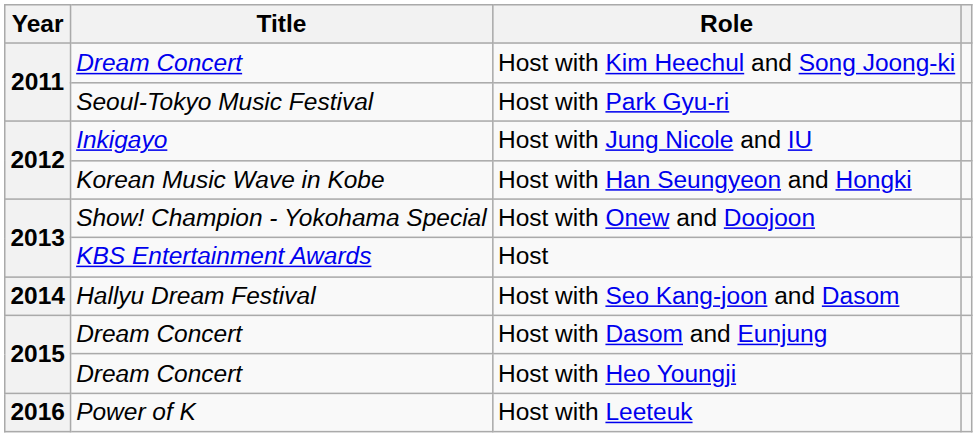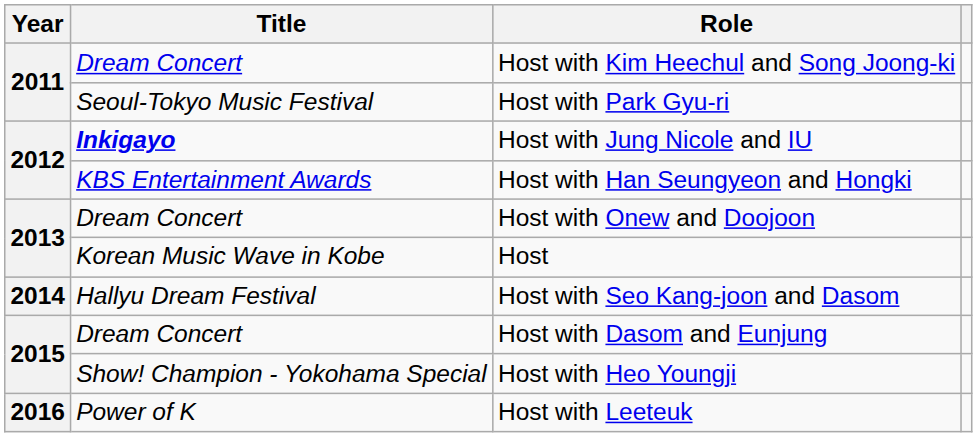 <table class="wikitable plainrowheaders sortable">
 <tr>
 <th scope="col">Year</th>
 <th scope="col">Title</th>
 <th scope="col">Role</th>
 <th scope="col" class="unsortable"></th>
 </tr>
 <tr>
 <th scope="row" rowspan="2">2011</th>
 <td><em><a href='#'>Dream Concert</a></em></td>
 <td>Host with <a href='#'>Kim Heechul</a> and <a href='#'>Song Joong-ki</a></td>
 <td style="text-align:center"></td>
 </tr>
 <tr>
 <td><em>Seoul-Tokyo Music Festival</em></td>
 <td>Host with <a href='#'>Park Gyu-ri</a></td>
 <td style="text-align:center"></td>
 </tr>
 <tr>
 <th scope="row" rowspan="2">2012</th>
-<td><em><a href='#'>Inkigayo</a></em></td>
+<td><strong><em><a href='#'>Inkigayo</a></em></strong></td>
 <td>Host with <a href='#'>Jung Nicole</a> and <a href='#'>IU</a></td>
 <td style="text-align:center"></td>
 </tr>
 <tr>
-<td><em>Korean Music Wave in Kobe</em></td>
+<td><em><a href='#'>KBS Entertainment Awards</a></em></td>
 <td>Host with <a href='#'>Han Seungyeon</a> and <a href='#'>Hongki</a></td>
 <td style="text-align:center"></td>
 </tr>
 <tr>
 <th scope="row" rowspan="2">2013</th>
-<td><em>Show! Champion - Yokohama Special</em></td>
+<td><em>Dream Concert</em></td>
 <td>Host with <a href='#'>Onew</a> and <a href='#'>Doojoon</a></td>
 <td style="text-align:center"></td>
 </tr>
 <tr>
-<td><em><a href='#'>KBS Entertainment Awards</a></em></td>
+<td><em>Korean Music Wave in Kobe</em></td>
 <td>Host</td>
 <td style="text-align:center"></td>
 </tr>
 <tr>
 <th scope="row">2014</th>
 <td><em>Hallyu Dream Festival</em></td>
 <td>Host with <a href='#'>Seo Kang-joon</a> and <a href='#'>Dasom</a></td>
 <td style="text-align:center"></td>
 </tr>
 <tr>
 <th scope="row" rowspan="2">2015</th>
 <td><em>Dream Concert</em></td>
 <td>Host with <a href='#'>Dasom</a> and <a href='#'>Eunjung</a></td>
 <td style="text-align:center"></td>
 </tr>
 <tr>
-<td><em>Dream Concert</em></td>
+<td><em>Show! Champion - Yokohama Special</em></td>
 <td>Host with <a href='#'>Heo Youngji</a></td>
 <td style="text-align:center"></td>
 </tr>
 <tr>
 <th scope="row">2016</th>
 <td><em>Power of K</em></td>
 <td>Host with <a href='#'>Leeteuk</a></td>
 <td style="text-align:center"></td>
 </tr>
 </table>
